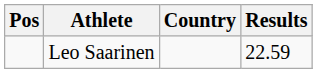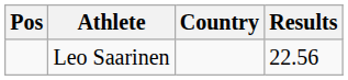 <table class="wikitable">
 <tr>
 <th>Pos</th>
 <th>Athlete</th>
 <th>Country</th>
 <th>Results</th>
 </tr>
 <tr>
 <td align="center"></td>
 <td>Leo Saarinen</td>
 <td></td>
-<td>22.59</td>
+<td>22.56</td>
 </tr>
 </table>
